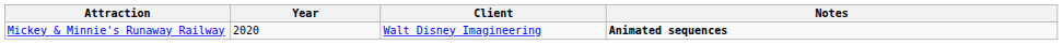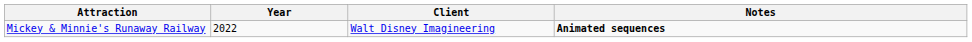 <table class="wikitable sortable" style="width: auto style="width:100%; table-layout: fixed">
 <tr>
 <th style="width:15%;">Attraction</th>
 <th style="width:10%;">Year</th>
 <th style="width:15%;">Client</th>
 <th style="width:30%;" class="unsortable">Notes</th>
 </tr>
 <tr>
 <td><a href='#'>Mickey & Minnie's Runaway Railway</a></td>
-<td>2020</td>
+<td>2022</td>
 <td><a href='#'>Walt Disney Imagineering</a></td>
 <td><strong>Animated sequences</strong></td>
 </tr>
 </table>
